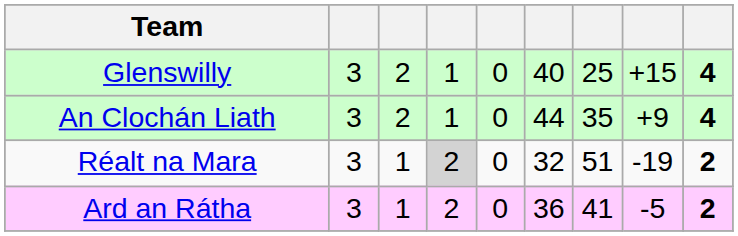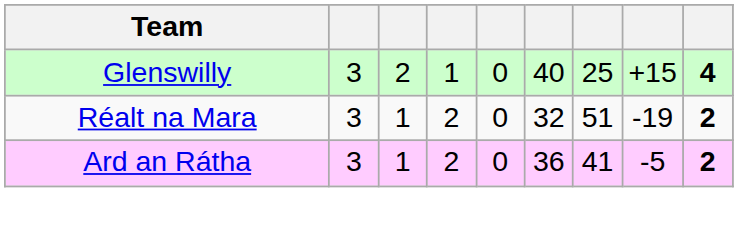 <table class="wikitable" style="text-align:center">
 <tr>
 <th style="width:175px;">Team</th>
 <th width="20"></th>
 <th width="20"></th>
 <th width="20"></th>
 <th width="20"></th>
 <th width="20"></th>
 <th width="20"></th>
 <th width="20"></th>
 <th width="20"></th>
 </tr>
 <tr style="background:#cfc;">
 <td><a href='#'>Glenswilly</a></td>
 <td>3</td>
 <td>2</td>
 <td>1</td>
 <td>0</td>
 <td>40</td>
 <td>25</td>
 <td>+15</td>
 <td><strong>4</strong></td>
 </tr>
-<tr style="background:#cfc;">
-<td><a href='#'>An Clochán Liath</a></td>
-<td>3</td>
-<td>2</td>
-<td>1</td>
-<td>0</td>
-<td>44</td>
-<td>35</td>
-<td>+9</td>
-<td><strong>4</strong></td>
-</tr>
 <tr>
 <td><a href='#'>Réalt na Mara</a></td>
 <td>3</td>
 <td>1</td>
-<td style="background: lightgrey;">2</td>
+<td>2</td>
 <td>0</td>
 <td>32</td>
 <td>51</td>
 <td>-19</td>
 <td><strong>2</strong></td>
 </tr>
 <tr style="background:#fcf;">
 <td><a href='#'>Ard an Rátha</a></td>
 <td>3</td>
 <td>1</td>
 <td>2</td>
 <td>0</td>
 <td>36</td>
 <td>41</td>
 <td>-5</td>
 <td><strong>2</strong></td>
 </tr>
 </table>
